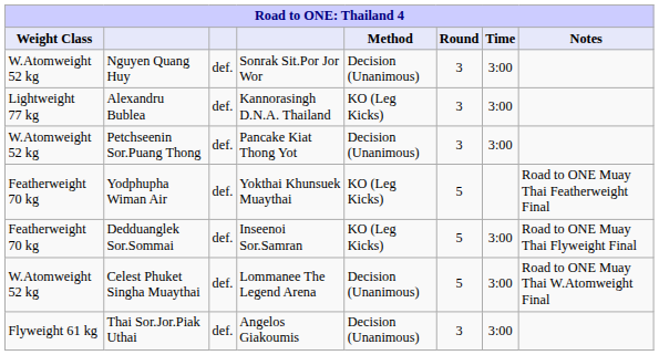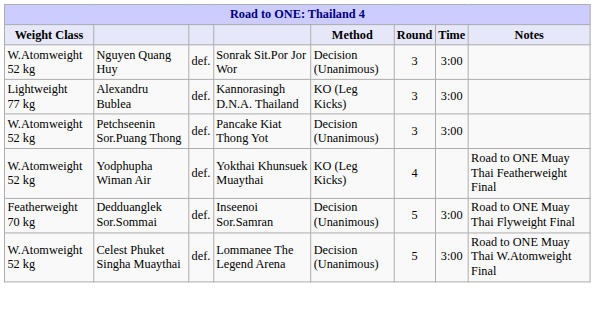 <table class="wikitable" style="font-size: 80%;">
 <tr>
 <th colspan="8" style="background-color: #ccf; color: #000080; text-align: center;"><strong>Road to ONE: Thailand 4</strong></th>
 </tr>
 <tr>
 <th colspan="1" style="background-color: #E6E8FA; color: #000000; text-align: center;">Weight Class</th>
 <th colspan="1" style="background-color: #E6E8FA; color: #000000; text-align: center;"></th>
 <th colspan="1" style="background-color: #E6E8FA; color: #000000; text-align: center;"></th>
 <th colspan="1" style="background-color: #E6E8FA; color: #000000; text-align: center;"></th>
 <th colspan="1" style="background-color: #E6E8FA; color: #000000; text-align: center;">Method</th>
 <th colspan="1" style="background-color: #E6E8FA; color: #000000; text-align: center;">Round</th>
 <th colspan="1" style="background-color: #E6E8FA; color: #000000; text-align: center;">Time</th>
 <th colspan="1" style="background-color: #E6E8FA; color: #000000; text-align: center;">Notes</th>
 </tr>
 <tr>
 <td>W.Atomweight 52 kg</td>
 <td> Nguyen Quang Huy</td>
 <td align=center>def.</td>
 <td> Sonrak Sit.Por Jor Wor</td>
 <td>Decision (Unanimous)</td>
 <td align=center>3</td>
 <td align=center>3:00</td>
 <td></td>
 </tr>
 <tr>
 <td>Lightweight 77 kg</td>
 <td> Alexandru Bublea</td>
 <td align=center>def.</td>
 <td> Kannorasingh D.N.A. Thailand</td>
 <td>KO (Leg Kicks)</td>
 <td align=center>3</td>
 <td align=center>3:00</td>
 <td></td>
 </tr>
 <tr>
 <td>W.Atomweight 52 kg</td>
 <td> Petchseenin Sor.Puang Thong</td>
 <td align=center>def.</td>
 <td> Pancake Kiat Thong Yot</td>
 <td>Decision (Unanimous)</td>
 <td align=center>3</td>
 <td align=center>3:00</td>
 <td></td>
 </tr>
 <tr>
-<td>Featherweight 70 kg</td>
+<td>W.Atomweight 52 kg</td>
 <td> Yodphupha Wiman Air</td>
 <td align=center>def.</td>
 <td> Yokthai Khunsuek Muaythai</td>
 <td>KO (Leg Kicks)</td>
-<td align=center>5</td>
+<td align=center>4</td>
 <td align=center></td>
 <td>Road to ONE Muay Thai Featherweight Final</td>
 </tr>
 <tr>
 <td>Featherweight 70 kg</td>
 <td> Dedduanglek Sor.Sommai</td>
 <td align=center>def.</td>
 <td> Inseenoi Sor.Samran</td>
-<td>KO (Leg Kicks)</td>
+<td>Decision (Unanimous)</td>
 <td align=center>5</td>
 <td align=center>3:00</td>
 <td>Road to ONE Muay Thai Flyweight Final</td>
 </tr>
 <tr>
 <td>W.Atomweight 52 kg</td>
 <td> Celest Phuket Singha Muaythai</td>
 <td align=center>def.</td>
 <td> Lommanee The Legend Arena</td>
 <td>Decision (Unanimous)</td>
 <td align=center>5</td>
 <td align=center>3:00</td>
 <td>Road to ONE Muay Thai W.Atomweight Final</td>
 </tr>
-<tr>
-<td>Flyweight 61 kg</td>
-<td> Thai Sor.Jor.Piak Uthai</td>
-<td align=center>def.</td>
-<td> Angelos Giakoumis</td>
-<td>Decision (Unanimous)</td>
-<td align=center>3</td>
-<td align=center>3:00</td>
-<td></td>
-</tr>
 </table>
